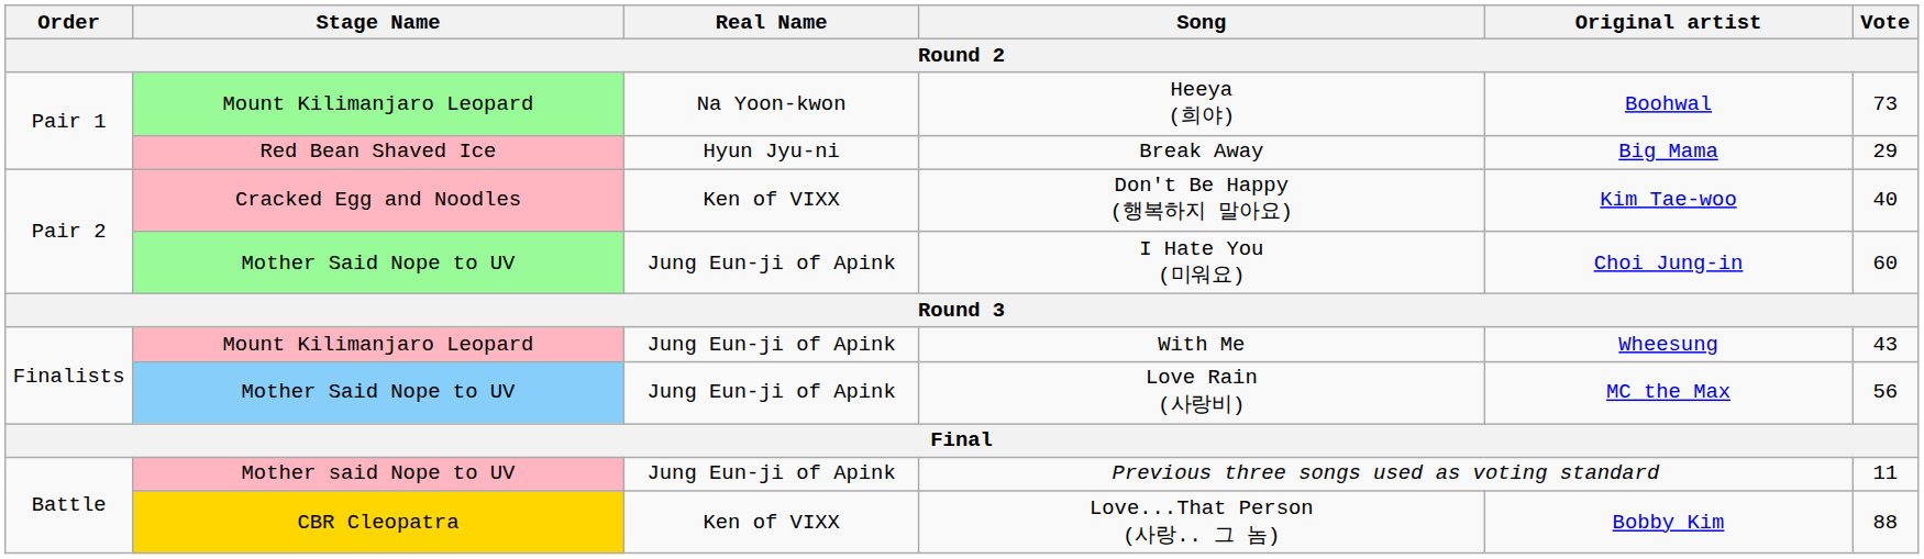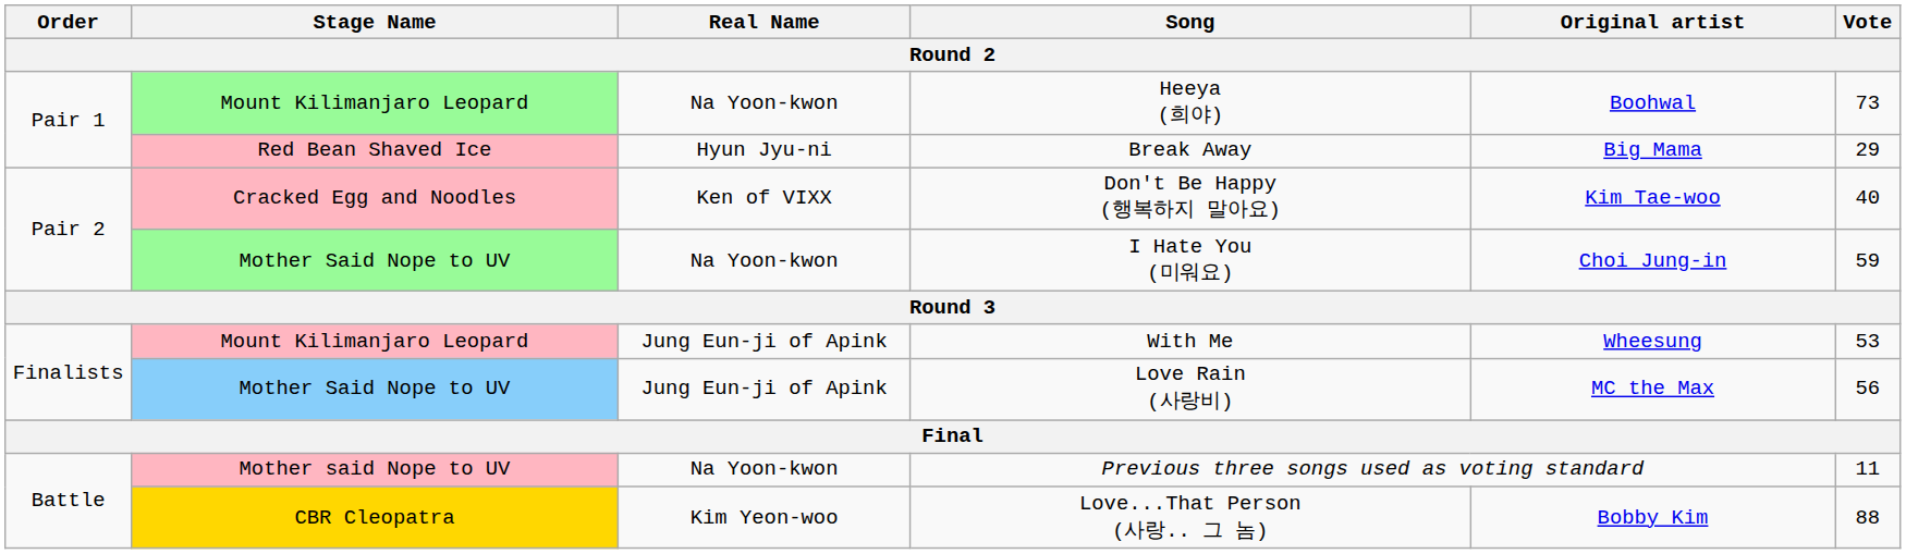 <table class="wikitable" style="text-align:center; width:95%;">
 <tr>
 <th style="width:1%;">Order</th>
 <th style="width:20%;">Stage Name</th>
 <th style="width:12%;">Real Name</th>
 <th style="width:23%;">Song</th>
 <th style="width:15%;">Original artist</th>
 <th style="width:1%;">Vote</th>
 </tr>
 <tr>
 <th colspan=6>Round 2</th>
 </tr>
 <tr>
 <td rowspan=2>Pair 1</td>
 <td bgcolor="palegreen">Mount Kilimanjaro Leopard</td>
 <td>Na Yoon-kwon</td>
 <td>Heeya<br>(희야)</td>
 <td><a href='#'>Boohwal</a></td>
 <td>73</td>
 </tr>
 <tr>
 <td bgcolor="lightpink">Red Bean Shaved Ice</td>
 <td>Hyun Jyu-ni</td>
 <td>Break Away</td>
 <td><a href='#'>Big Mama</a></td>
 <td>29</td>
 </tr>
 <tr>
 <td rowspan=2>Pair 2</td>
 <td bgcolor="lightpink">Cracked Egg and Noodles</td>
 <td>Ken of VIXX</td>
 <td>Don't Be Happy<br>(행복하지 말아요)</td>
 <td><a href='#'>Kim Tae-woo</a></td>
 <td>40</td>
 </tr>
 <tr>
 <td bgcolor="palegreen">Mother Said Nope to UV</td>
-<td>Jung Eun-ji of Apink</td>
+<td>Na Yoon-kwon</td>
 <td>I Hate You<br>(미워요)</td>
 <td><a href='#'>Choi Jung-in</a></td>
-<td>60</td>
+<td>59</td>
 </tr>
 <tr>
 <th colspan=6>Round 3</th>
 </tr>
 <tr>
 <td rowspan=2>Finalists</td>
 <td bgcolor="lightpink">Mount Kilimanjaro Leopard</td>
 <td>Jung Eun-ji of Apink</td>
 <td>With Me</td>
 <td><a href='#'>Wheesung</a></td>
-<td>43</td>
+<td>53</td>
 </tr>
 <tr>
 <td bgcolor="lightskyblue">Mother Said Nope to UV</td>
 <td>Jung Eun-ji of Apink</td>
 <td>Love Rain<br>(사랑비)</td>
 <td><a href='#'>MC the Max</a></td>
 <td>56</td>
 </tr>
 <tr>
 <th colspan=6>Final</th>
 </tr>
 <tr>
 <td rowspan=2>Battle</td>
 <td bgcolor="lightpink">Mother said Nope to UV</td>
-<td>Jung Eun-ji of Apink</td>
+<td>Na Yoon-kwon</td>
 <td colspan=2><em>Previous three songs used as voting standard</em></td>
 <td>11</td>
 </tr>
 <tr>
 <td bgcolor="gold">CBR Cleopatra</td>
-<td>Ken of VIXX</td>
+<td>Kim Yeon-woo</td>
 <td>Love...That Person<br>(사랑.. 그 놈)</td>
 <td><a href='#'>Bobby Kim</a></td>
 <td>88</td>
 </tr>
 </table>
